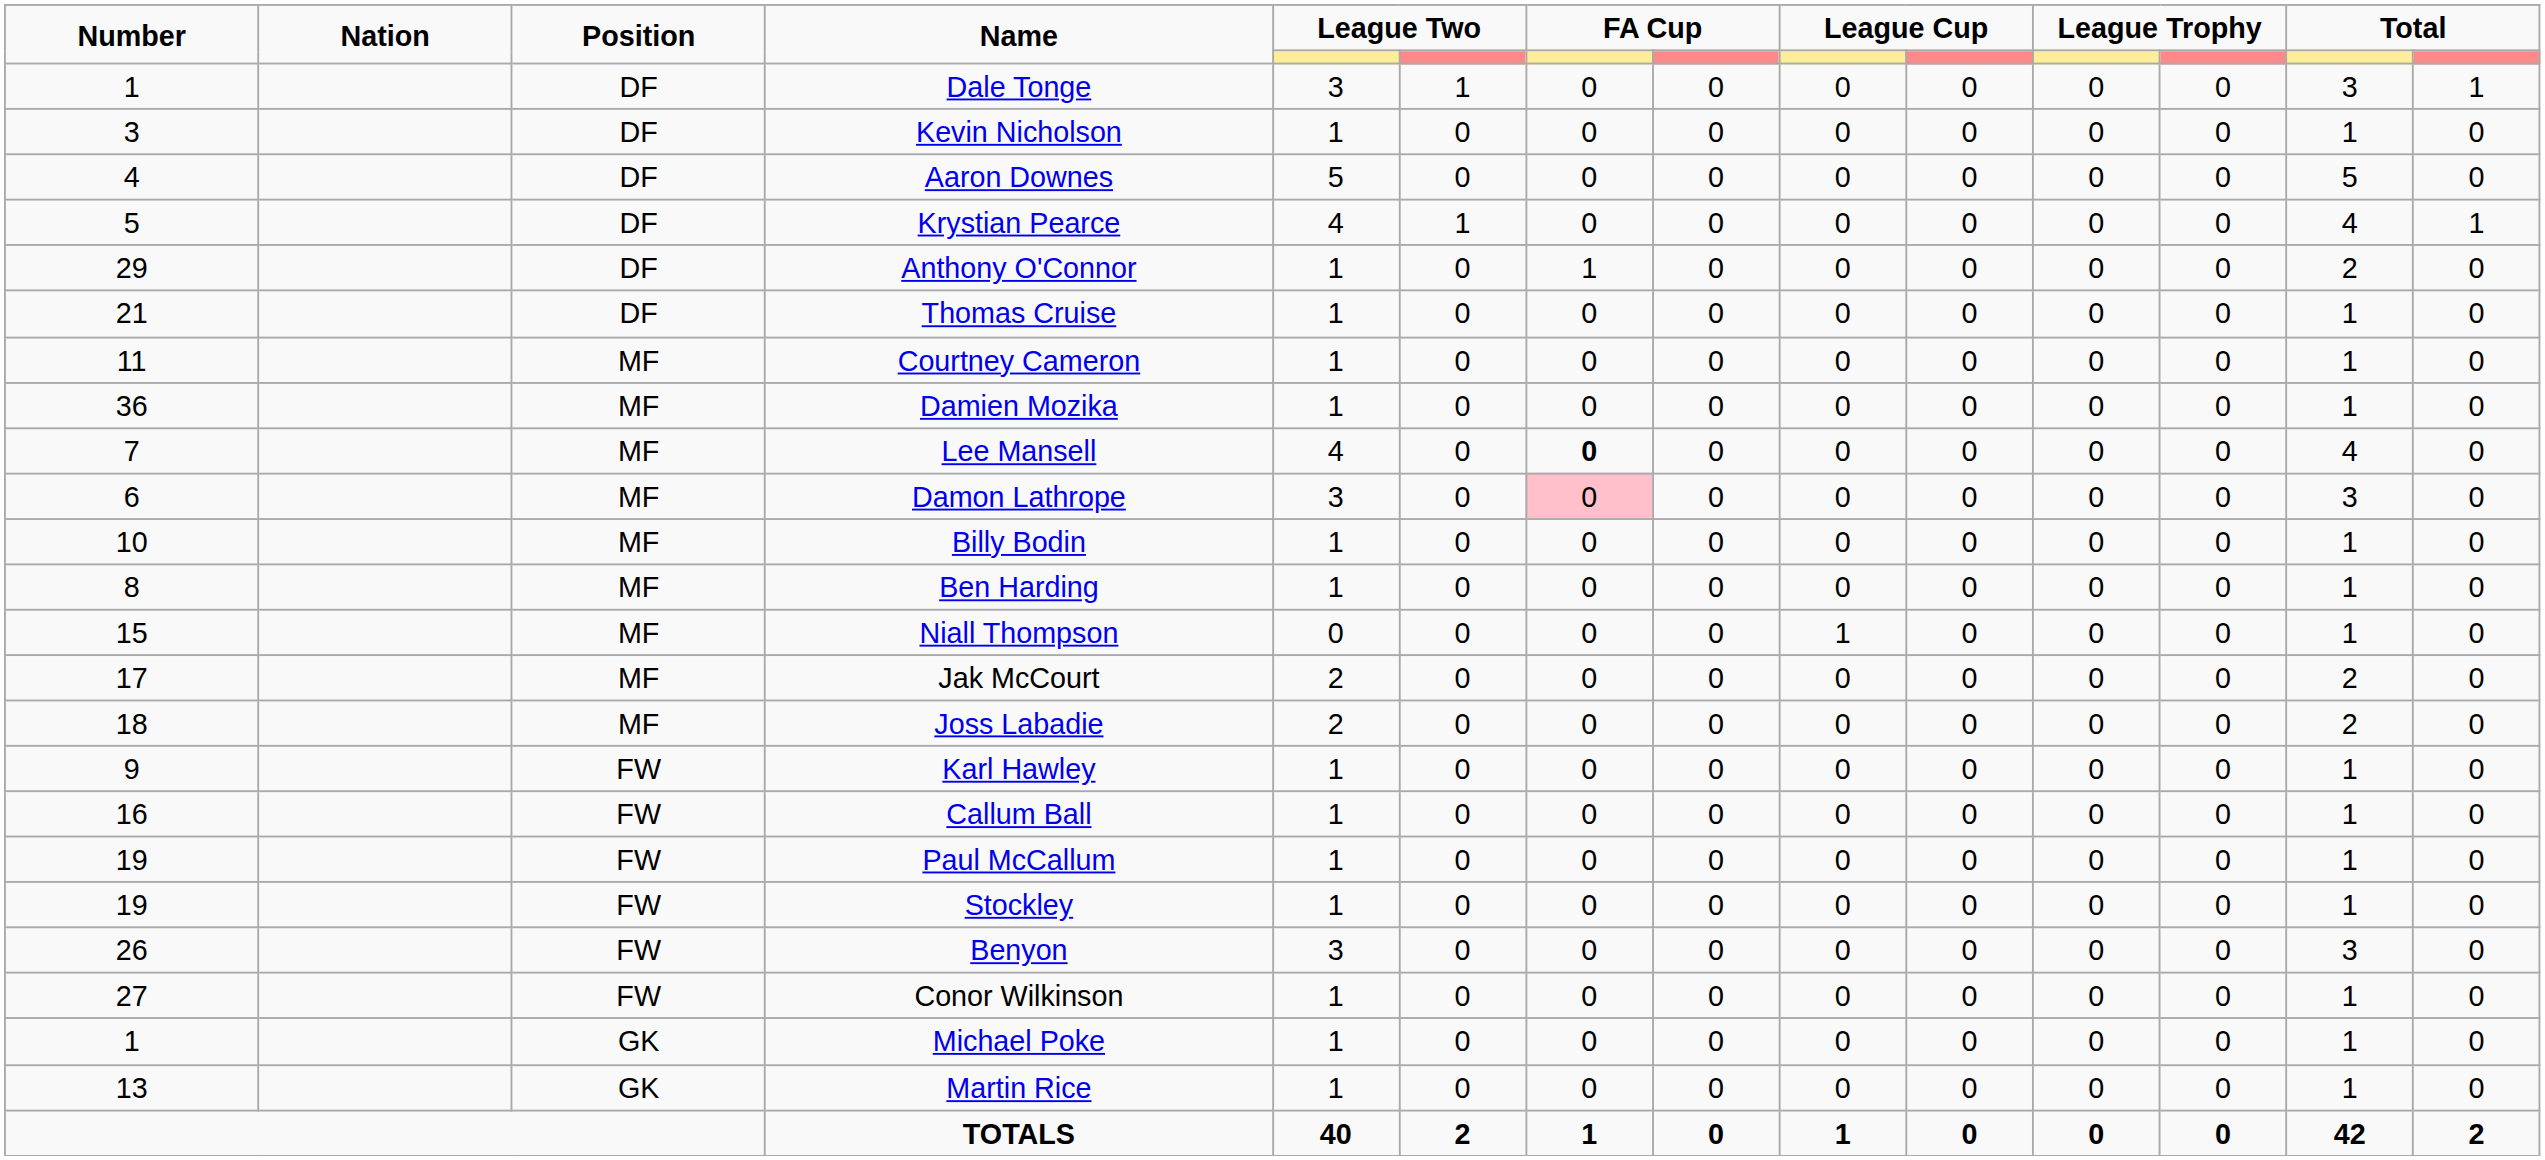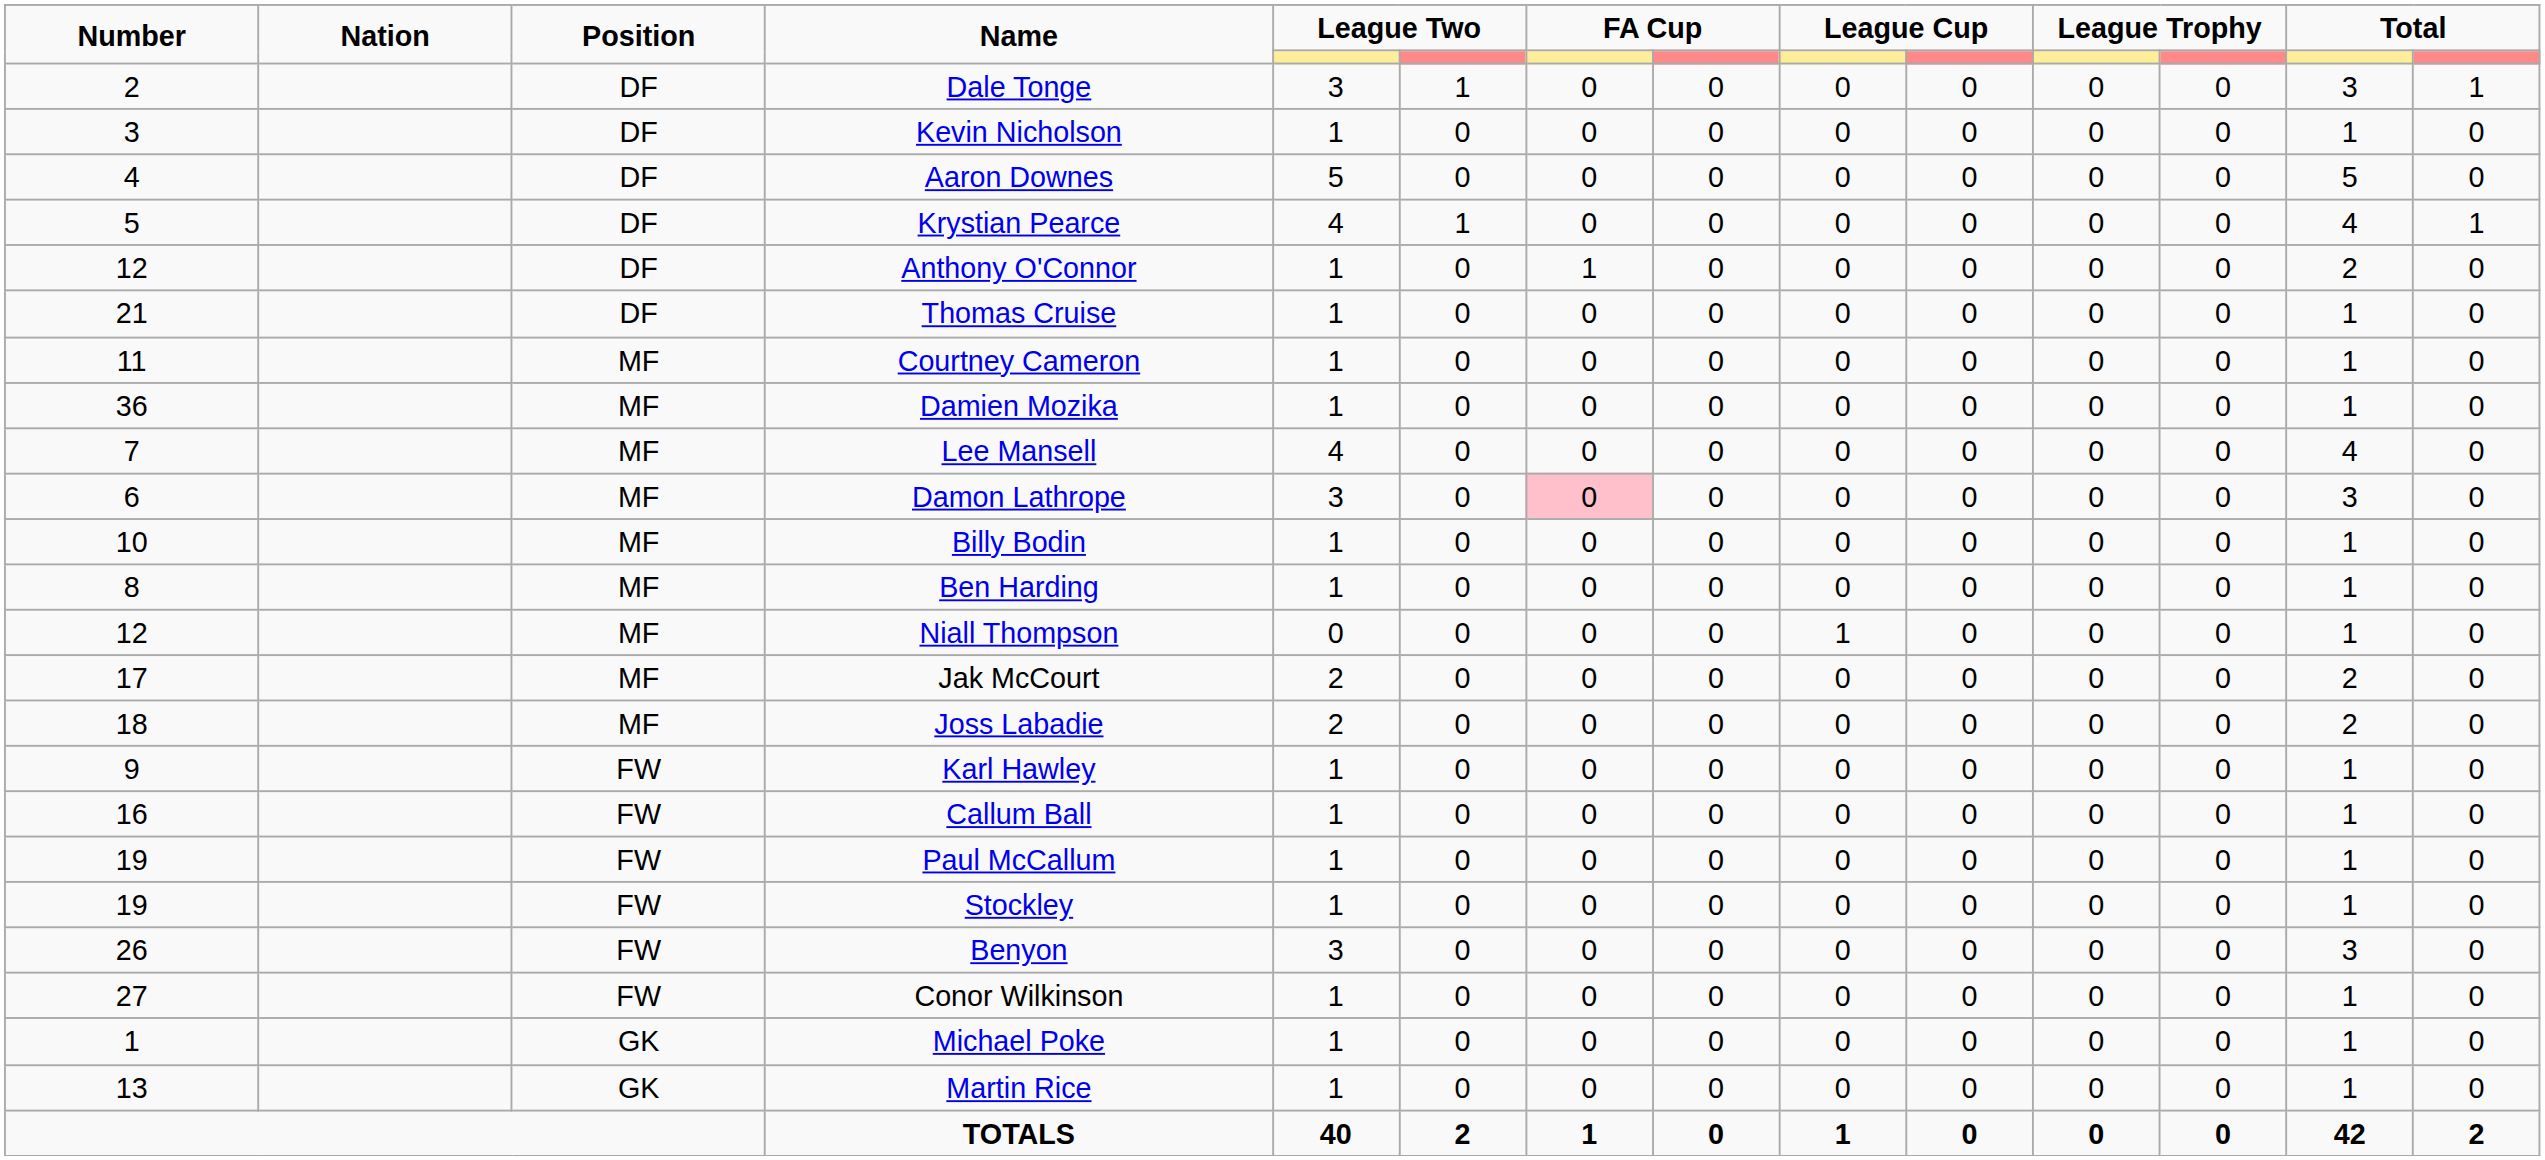 <table class="wikitable" style="font-size: 95%; text-align: center;">
 <tr>
 <td rowspan="2" width="10%" align="center"><strong>Number</strong></td>
 <td rowspan="2" width="10%" align="center"><strong>Nation</strong></td>
 <td rowspan="2" width="10%" align="center"><strong>Position</strong></td>
 <td rowspan="2" width="20%" align="center"><strong>Name</strong></td>
 <td colspan="2" align="center"><strong>League Two</strong></td>
 <td colspan="2" align="center"><strong>FA Cup</strong></td>
 <td colspan="2" align="center"><strong>League Cup</strong></td>
 <td colspan="2" align="center"><strong>League Trophy</strong></td>
 <td colspan="2" align="center"><strong>Total</strong></td>
 </tr>
 <tr>
 <th width=60 style="background: #FFEE99"></th>
 <th width=60 style="background: #FF8888"></th>
 <th width=60 style="background: #FFEE99"></th>
 <th width=60 style="background: #FF8888"></th>
 <th width=60 style="background: #FFEE99"></th>
 <th width=60 style="background: #FF8888"></th>
 <th width=60 style="background: #FFEE99"></th>
 <th width=60 style="background: #FF8888"></th>
 <th width=60 style="background: #FFEE99"></th>
 <th width=60 style="background: #FF8888"></th>
 </tr>
 <tr>
-<td>1</td>
+<td>2</td>
 <td></td>
 <td>DF</td>
 <td><a href='#'>Dale Tonge</a></td>
 <td>3</td>
 <td>1</td>
 <td>0</td>
 <td>0</td>
 <td>0</td>
 <td>0</td>
 <td>0</td>
 <td>0</td>
 <td>3</td>
 <td>1</td>
 </tr>
 <tr>
 <td>3</td>
 <td></td>
 <td>DF</td>
 <td><a href='#'>Kevin Nicholson</a></td>
 <td>1</td>
 <td>0</td>
 <td>0</td>
 <td>0</td>
 <td>0</td>
 <td>0</td>
 <td>0</td>
 <td>0</td>
 <td>1</td>
 <td>0</td>
 </tr>
 <tr>
 <td>4</td>
 <td></td>
 <td>DF</td>
 <td><a href='#'>Aaron Downes</a></td>
 <td>5</td>
 <td>0</td>
 <td>0</td>
 <td>0</td>
 <td>0</td>
 <td>0</td>
 <td>0</td>
 <td>0</td>
 <td>5</td>
 <td>0</td>
 </tr>
 <tr>
 <td>5</td>
 <td></td>
 <td>DF</td>
 <td><a href='#'>Krystian Pearce</a></td>
 <td>4</td>
 <td>1</td>
 <td>0</td>
 <td>0</td>
 <td>0</td>
 <td>0</td>
 <td>0</td>
 <td>0</td>
 <td>4</td>
 <td>1</td>
 </tr>
 <tr>
-<td>29</td>
+<td>12</td>
 <td></td>
 <td>DF</td>
 <td><a href='#'>Anthony O'Connor</a></td>
 <td>1</td>
 <td>0</td>
 <td>1</td>
 <td>0</td>
 <td>0</td>
 <td>0</td>
 <td>0</td>
 <td>0</td>
 <td>2</td>
 <td>0</td>
 </tr>
 <tr>
 <td>21</td>
 <td></td>
 <td>DF</td>
 <td><a href='#'>Thomas Cruise</a></td>
 <td>1</td>
 <td>0</td>
 <td>0</td>
 <td>0</td>
 <td>0</td>
 <td>0</td>
 <td>0</td>
 <td>0</td>
 <td>1</td>
 <td>0</td>
 </tr>
 <tr>
 <td>11</td>
 <td></td>
 <td>MF</td>
 <td><a href='#'>Courtney Cameron</a></td>
 <td>1</td>
 <td>0</td>
 <td>0</td>
 <td>0</td>
 <td>0</td>
 <td>0</td>
 <td>0</td>
 <td>0</td>
 <td>1</td>
 <td>0</td>
 </tr>
 <tr>
 <td>36</td>
 <td></td>
 <td>MF</td>
 <td><a href='#'>Damien Mozika</a></td>
 <td>1</td>
 <td>0</td>
 <td>0</td>
 <td>0</td>
 <td>0</td>
 <td>0</td>
 <td>0</td>
 <td>0</td>
 <td>1</td>
 <td>0</td>
 </tr>
 <tr>
 <td>7</td>
 <td></td>
 <td>MF</td>
 <td><a href='#'>Lee Mansell</a></td>
 <td>4</td>
 <td>0</td>
-<td><strong>0</strong></td>
+<td>0</td>
 <td>0</td>
 <td>0</td>
 <td>0</td>
 <td>0</td>
 <td>0</td>
 <td>4</td>
 <td>0</td>
 </tr>
 <tr>
 <td>6</td>
 <td></td>
 <td>MF</td>
 <td><a href='#'>Damon Lathrope</a></td>
 <td>3</td>
 <td>0</td>
 <td style="background: pink;">0</td>
 <td>0</td>
 <td>0</td>
 <td>0</td>
 <td>0</td>
 <td>0</td>
 <td>3</td>
 <td>0</td>
 </tr>
 <tr>
 <td>10</td>
 <td></td>
 <td>MF</td>
 <td><a href='#'>Billy Bodin</a></td>
 <td>1</td>
 <td>0</td>
 <td>0</td>
 <td>0</td>
 <td>0</td>
 <td>0</td>
 <td>0</td>
 <td>0</td>
 <td>1</td>
 <td>0</td>
 </tr>
 <tr>
 <td>8</td>
 <td></td>
 <td>MF</td>
 <td><a href='#'>Ben Harding</a></td>
 <td>1</td>
 <td>0</td>
 <td>0</td>
 <td>0</td>
 <td>0</td>
 <td>0</td>
 <td>0</td>
 <td>0</td>
 <td>1</td>
 <td>0</td>
 </tr>
 <tr>
-<td>15</td>
+<td>12</td>
 <td></td>
 <td>MF</td>
 <td><a href='#'>Niall Thompson</a></td>
 <td>0</td>
 <td>0</td>
 <td>0</td>
 <td>0</td>
 <td>1</td>
 <td>0</td>
 <td>0</td>
 <td>0</td>
 <td>1</td>
 <td>0</td>
 </tr>
 <tr>
 <td>17</td>
 <td></td>
 <td>MF</td>
 <td>Jak McCourt</td>
 <td>2</td>
 <td>0</td>
 <td>0</td>
 <td>0</td>
 <td>0</td>
 <td>0</td>
 <td>0</td>
 <td>0</td>
 <td>2</td>
 <td>0</td>
 </tr>
 <tr>
 <td>18</td>
 <td></td>
 <td>MF</td>
 <td><a href='#'>Joss Labadie</a></td>
 <td>2</td>
 <td>0</td>
 <td>0</td>
 <td>0</td>
 <td>0</td>
 <td>0</td>
 <td>0</td>
 <td>0</td>
 <td>2</td>
 <td>0</td>
 </tr>
 <tr>
 <td>9</td>
 <td></td>
 <td>FW</td>
 <td><a href='#'>Karl Hawley</a></td>
 <td>1</td>
 <td>0</td>
 <td>0</td>
 <td>0</td>
 <td>0</td>
 <td>0</td>
 <td>0</td>
 <td>0</td>
 <td>1</td>
 <td>0</td>
 </tr>
 <tr>
 <td>16</td>
 <td></td>
 <td>FW</td>
 <td><a href='#'>Callum Ball</a></td>
 <td>1</td>
 <td>0</td>
 <td>0</td>
 <td>0</td>
 <td>0</td>
 <td>0</td>
 <td>0</td>
 <td>0</td>
 <td>1</td>
 <td>0</td>
 </tr>
 <tr>
 <td>19</td>
 <td></td>
 <td>FW</td>
 <td><a href='#'>Paul McCallum</a></td>
 <td>1</td>
 <td>0</td>
 <td>0</td>
 <td>0</td>
 <td>0</td>
 <td>0</td>
 <td>0</td>
 <td>0</td>
 <td>1</td>
 <td>0</td>
 </tr>
 <tr>
 <td>19</td>
 <td></td>
 <td>FW</td>
 <td><a href='#'>Stockley</a></td>
 <td>1</td>
 <td>0</td>
 <td>0</td>
 <td>0</td>
 <td>0</td>
 <td>0</td>
 <td>0</td>
 <td>0</td>
 <td>1</td>
 <td>0</td>
 </tr>
 <tr>
 <td>26</td>
 <td></td>
 <td>FW</td>
 <td><a href='#'>Benyon</a></td>
 <td>3</td>
 <td>0</td>
 <td>0</td>
 <td>0</td>
 <td>0</td>
 <td>0</td>
 <td>0</td>
 <td>0</td>
 <td>3</td>
 <td>0</td>
 </tr>
 <tr>
 <td>27</td>
 <td></td>
 <td>FW</td>
 <td>Conor Wilkinson</td>
 <td>1</td>
 <td>0</td>
 <td>0</td>
 <td>0</td>
 <td>0</td>
 <td>0</td>
 <td>0</td>
 <td>0</td>
 <td>1</td>
 <td>0</td>
 </tr>
 <tr>
 <td>1</td>
 <td></td>
 <td>GK</td>
 <td><a href='#'>Michael Poke</a></td>
 <td>1</td>
 <td>0</td>
 <td>0</td>
 <td>0</td>
 <td>0</td>
 <td>0</td>
 <td>0</td>
 <td>0</td>
 <td>1</td>
 <td>0</td>
 </tr>
 <tr>
 <td>13</td>
 <td></td>
 <td>GK</td>
 <td><a href='#'>Martin Rice</a></td>
 <td>1</td>
 <td>0</td>
 <td>0</td>
 <td>0</td>
 <td>0</td>
 <td>0</td>
 <td>0</td>
 <td>0</td>
 <td>1</td>
 <td>0</td>
 </tr>
 <tr>
 <td colspan="3"></td>
 <td><strong>TOTALS</strong></td>
 <td><strong>40</strong></td>
 <td><strong>2</strong></td>
 <td><strong>1</strong></td>
 <td><strong>0</strong></td>
 <td><strong>1</strong></td>
 <td><strong>0</strong></td>
 <td><strong>0</strong></td>
 <td><strong>0</strong></td>
 <td><strong>42</strong></td>
 <td><strong>2</strong></td>
 </tr>
 </table>
